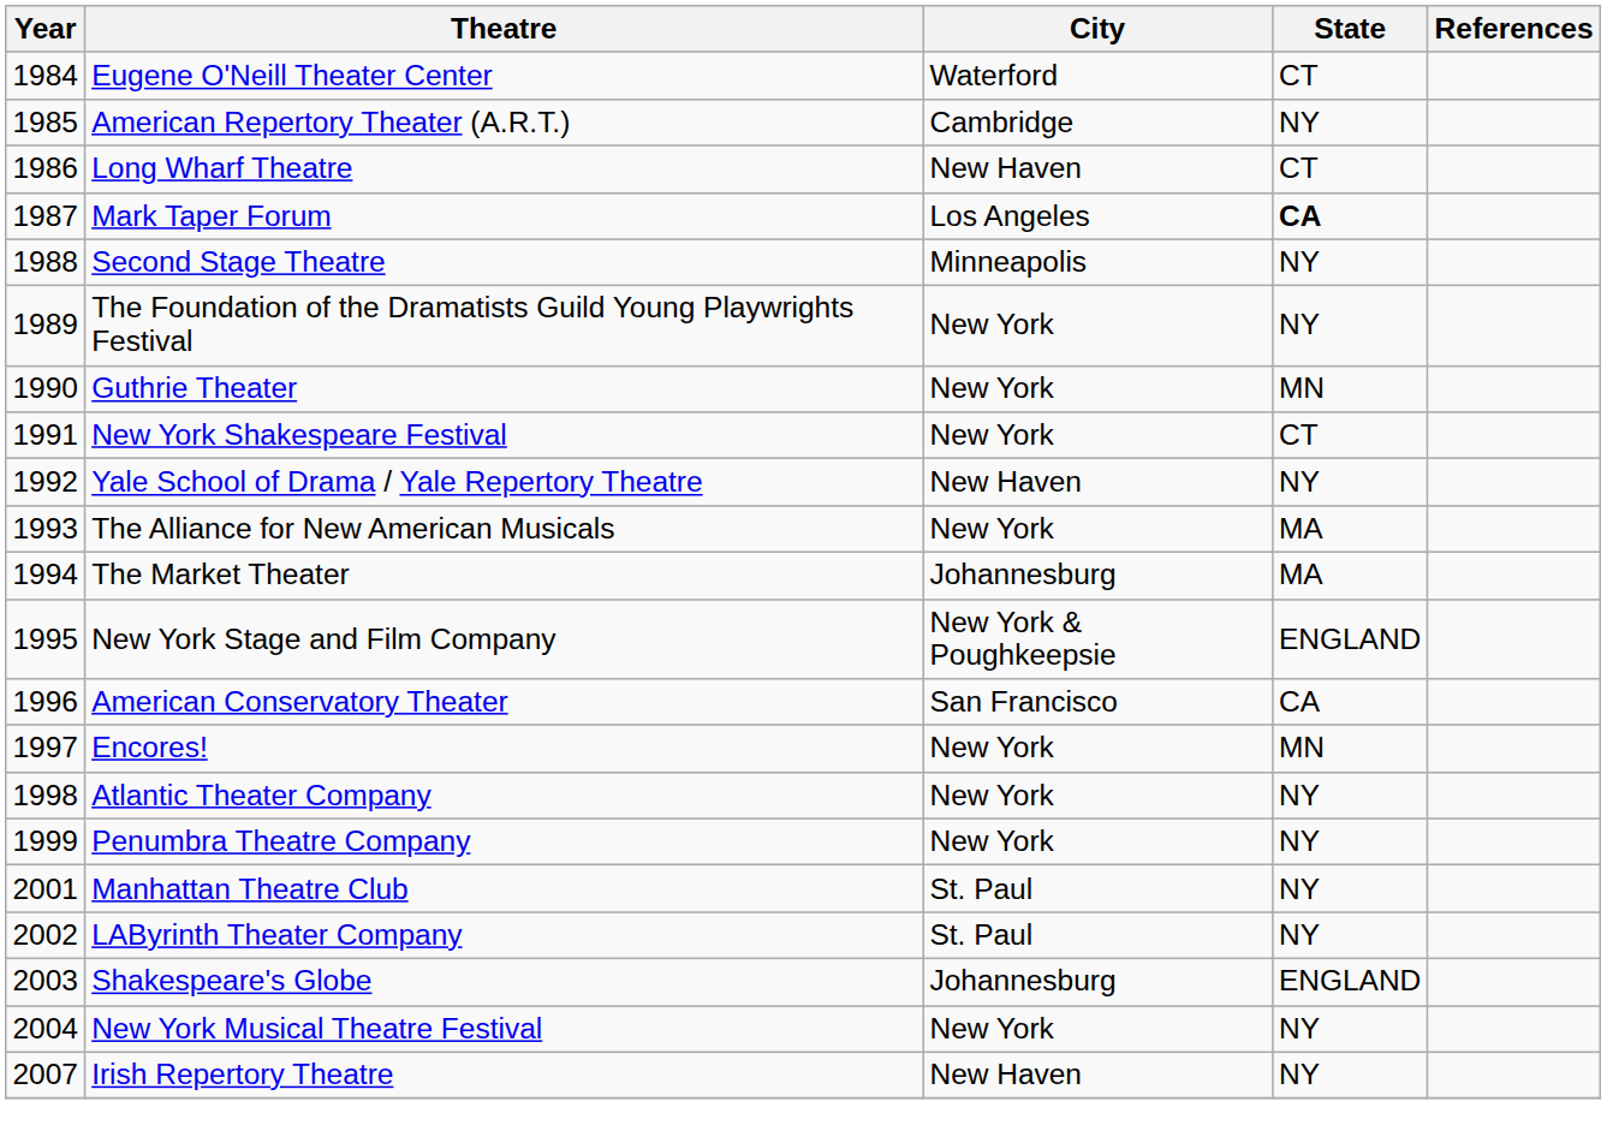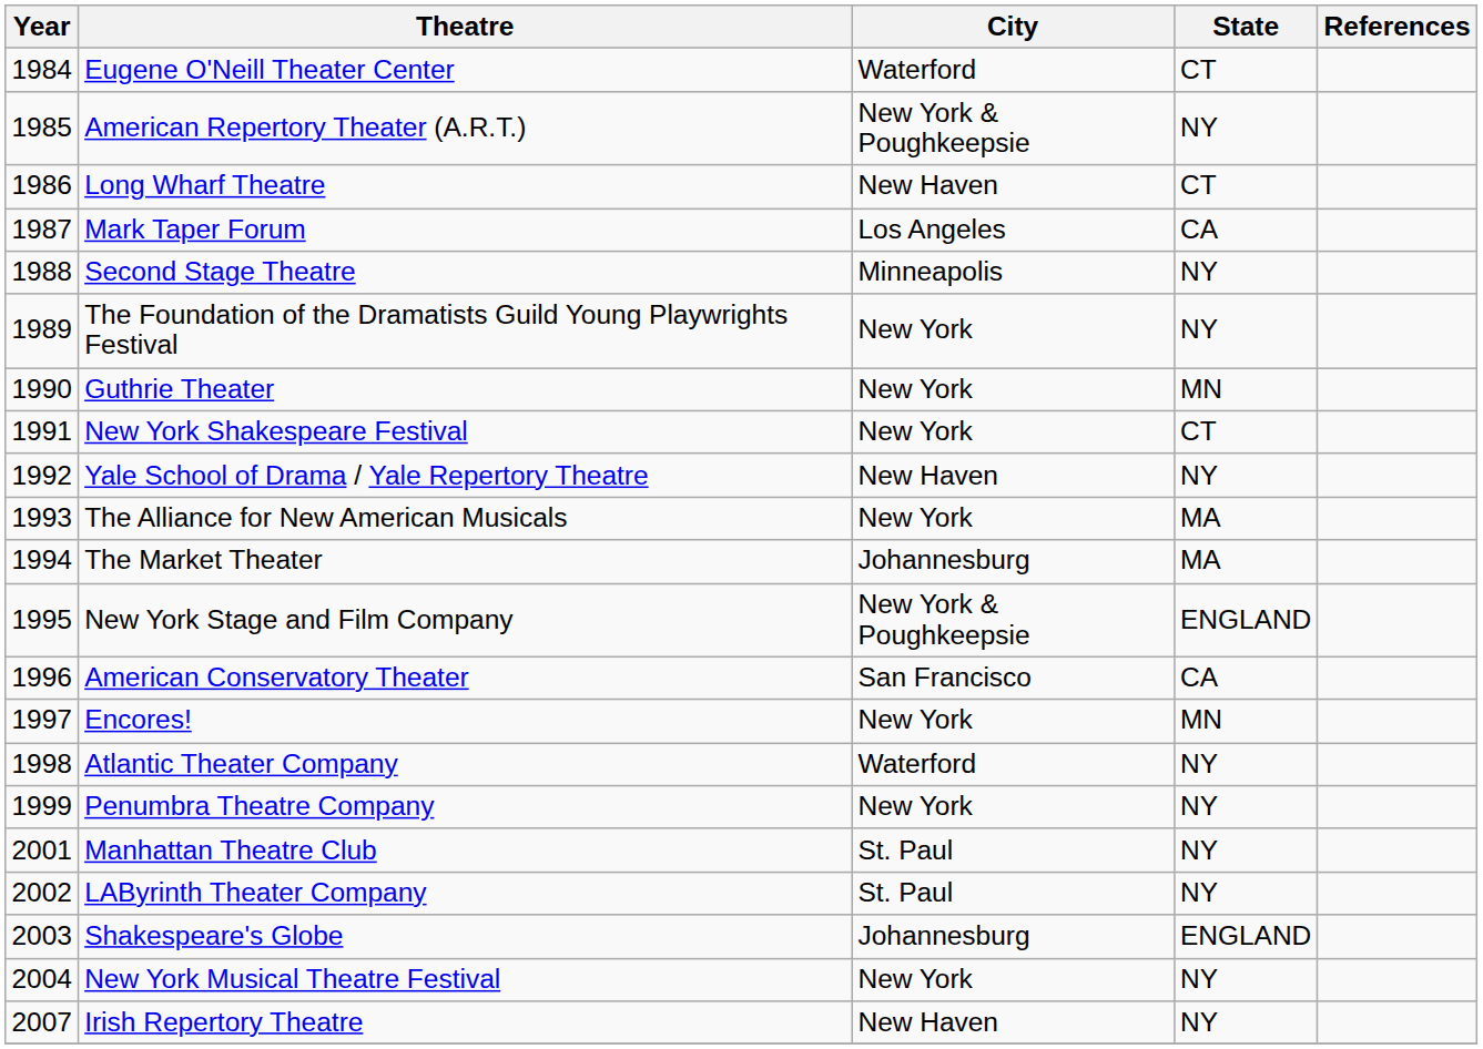 <table class="wikitable sortable">
 <tr>
 <th>Year</th>
 <th>Theatre</th>
 <th>City</th>
 <th>State</th>
 <th>References</th>
 </tr>
 <tr>
 <td>1984</td>
 <td><a href='#'>Eugene O'Neill Theater Center</a></td>
 <td>Waterford</td>
 <td>CT</td>
 <td></td>
 </tr>
 <tr>
 <td>1985</td>
 <td><a href='#'>American Repertory Theater</a> (A.R.T.)</td>
-<td>Cambridge</td>
+<td>New York & Poughkeepsie</td>
 <td>NY</td>
 <td></td>
 </tr>
 <tr>
 <td>1986</td>
 <td><a href='#'>Long Wharf Theatre</a></td>
 <td>New Haven</td>
 <td>CT</td>
 <td></td>
 </tr>
 <tr>
 <td>1987</td>
 <td><a href='#'>Mark Taper Forum</a></td>
 <td>Los Angeles</td>
-<td><strong>CA</strong></td>
+<td>CA</td>
 <td></td>
 </tr>
 <tr>
 <td>1988</td>
 <td><a href='#'>Second Stage Theatre</a></td>
 <td>Minneapolis</td>
 <td>NY</td>
 <td></td>
 </tr>
 <tr>
 <td>1989</td>
 <td>The Foundation of the Dramatists Guild Young Playwrights Festival</td>
 <td>New York</td>
 <td>NY</td>
 <td></td>
 </tr>
 <tr>
 <td>1990</td>
 <td><a href='#'>Guthrie Theater</a></td>
 <td>New York</td>
 <td>MN</td>
 <td></td>
 </tr>
 <tr>
 <td>1991</td>
 <td><a href='#'>New York Shakespeare Festival</a></td>
 <td>New York</td>
 <td>CT</td>
 <td></td>
 </tr>
 <tr>
 <td>1992</td>
 <td><a href='#'>Yale School of Drama</a> / <a href='#'>Yale Repertory Theatre</a></td>
 <td>New Haven</td>
 <td>NY</td>
 <td></td>
 </tr>
 <tr>
 <td>1993</td>
 <td>The Alliance for New American Musicals</td>
 <td>New York</td>
 <td>MA</td>
 <td></td>
 </tr>
 <tr>
 <td>1994</td>
 <td>The Market Theater</td>
 <td>Johannesburg</td>
 <td>MA</td>
 <td></td>
 </tr>
 <tr>
 <td>1995</td>
 <td>New York Stage and Film Company</td>
 <td>New York & Poughkeepsie</td>
 <td>ENGLAND</td>
 <td></td>
 </tr>
 <tr>
 <td>1996</td>
 <td><a href='#'>American Conservatory Theater</a></td>
 <td>San Francisco</td>
 <td>CA</td>
 <td></td>
 </tr>
 <tr>
 <td>1997</td>
 <td><a href='#'>Encores!</a></td>
 <td>New York</td>
 <td>MN</td>
 <td></td>
 </tr>
 <tr>
 <td>1998</td>
 <td><a href='#'>Atlantic Theater Company</a></td>
-<td>New York</td>
+<td>Waterford</td>
 <td>NY</td>
 <td></td>
 </tr>
 <tr>
 <td>1999</td>
 <td><a href='#'>Penumbra Theatre Company</a></td>
 <td>New York</td>
 <td>NY</td>
 <td></td>
 </tr>
 <tr>
 <td>2001</td>
 <td><a href='#'>Manhattan Theatre Club</a></td>
 <td>St. Paul</td>
 <td>NY</td>
 <td></td>
 </tr>
 <tr>
 <td>2002</td>
 <td><a href='#'>LAByrinth Theater Company</a></td>
 <td>St. Paul</td>
 <td>NY</td>
 <td></td>
 </tr>
 <tr>
 <td>2003</td>
 <td><a href='#'>Shakespeare's Globe</a></td>
 <td>Johannesburg</td>
 <td>ENGLAND</td>
 <td></td>
 </tr>
 <tr>
 <td>2004</td>
 <td><a href='#'>New York Musical Theatre Festival</a></td>
 <td>New York</td>
 <td>NY</td>
 <td></td>
 </tr>
 <tr>
 <td>2007</td>
 <td><a href='#'>Irish Repertory Theatre</a></td>
 <td>New Haven</td>
 <td>NY</td>
 <td></td>
 </tr>
 <tr>
 </tr>
 </table>
